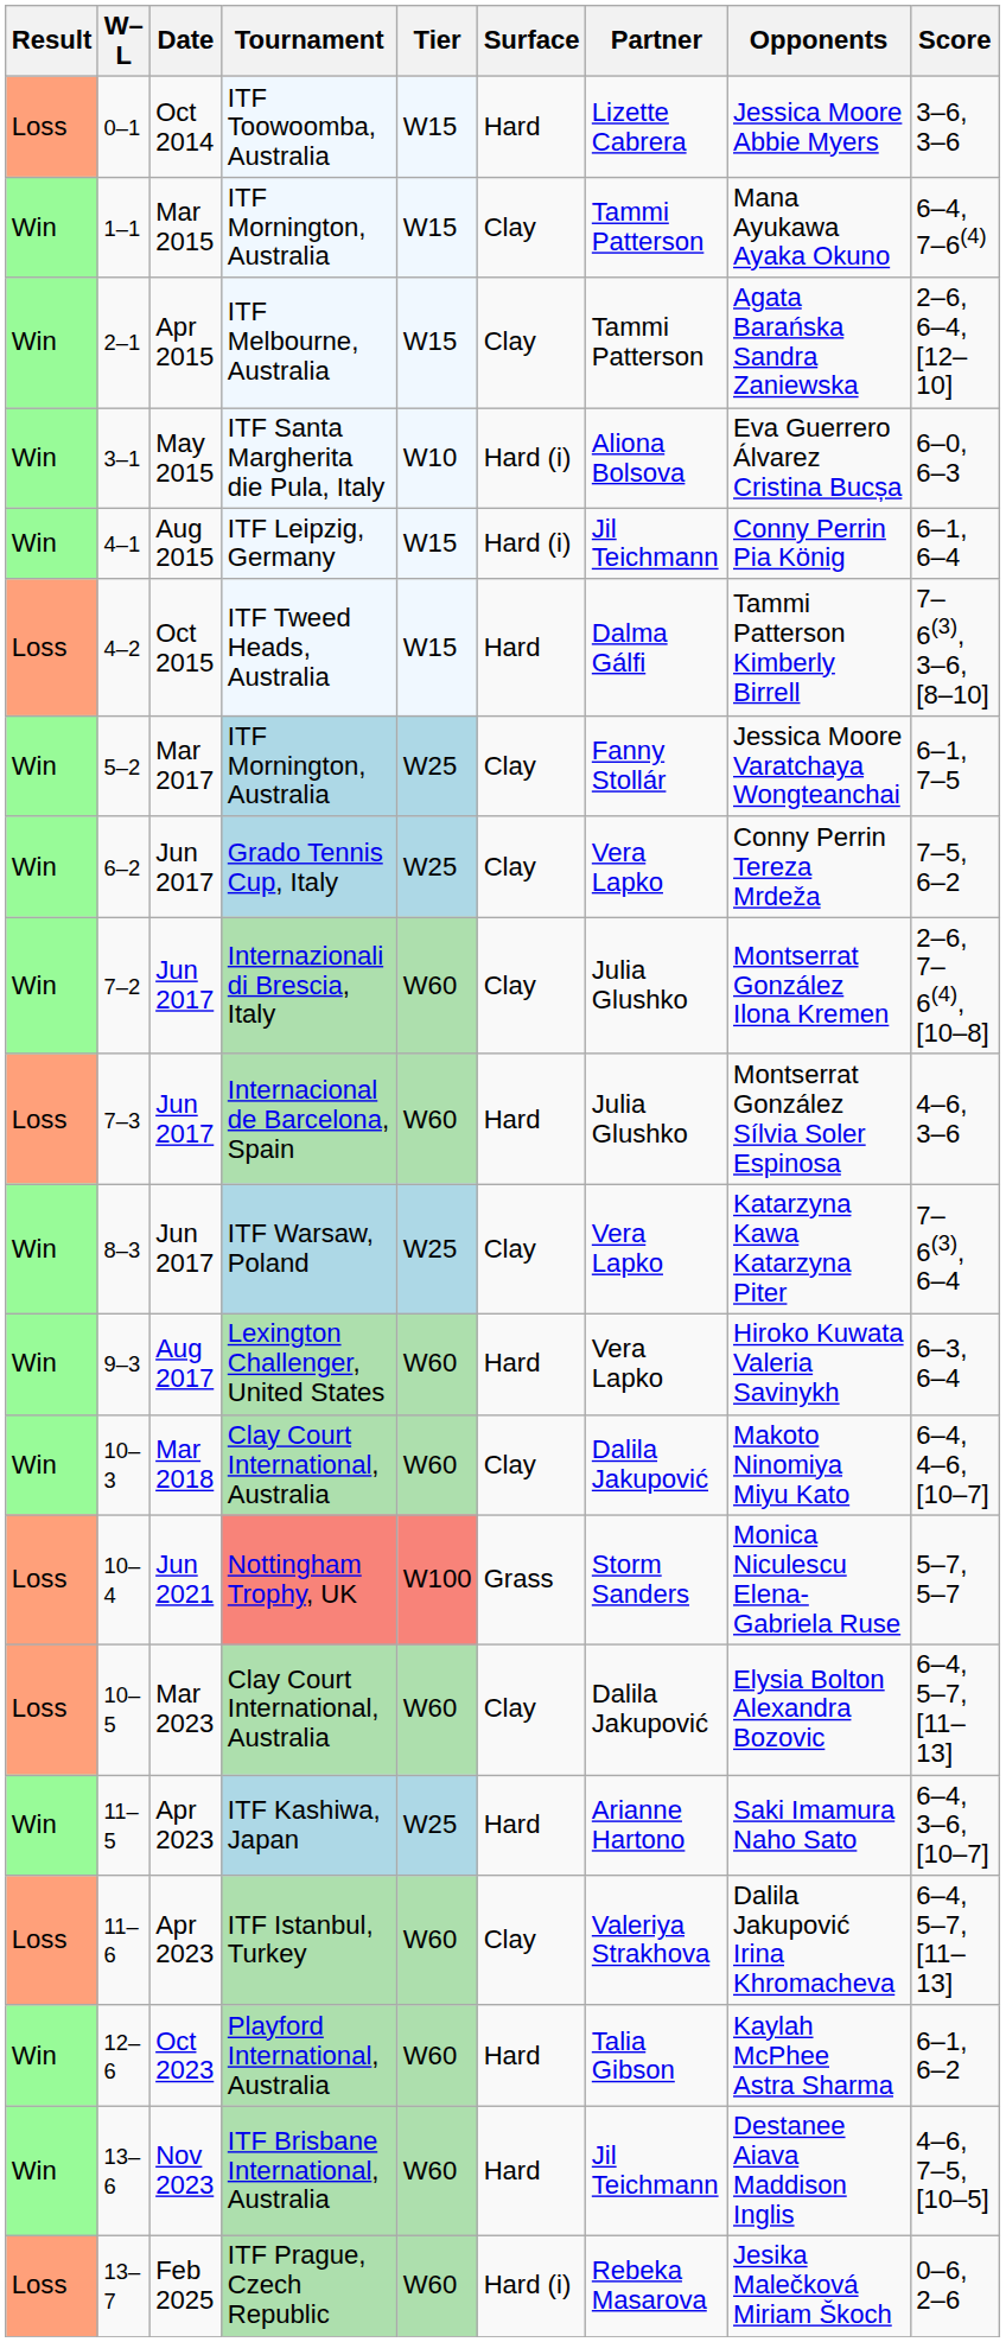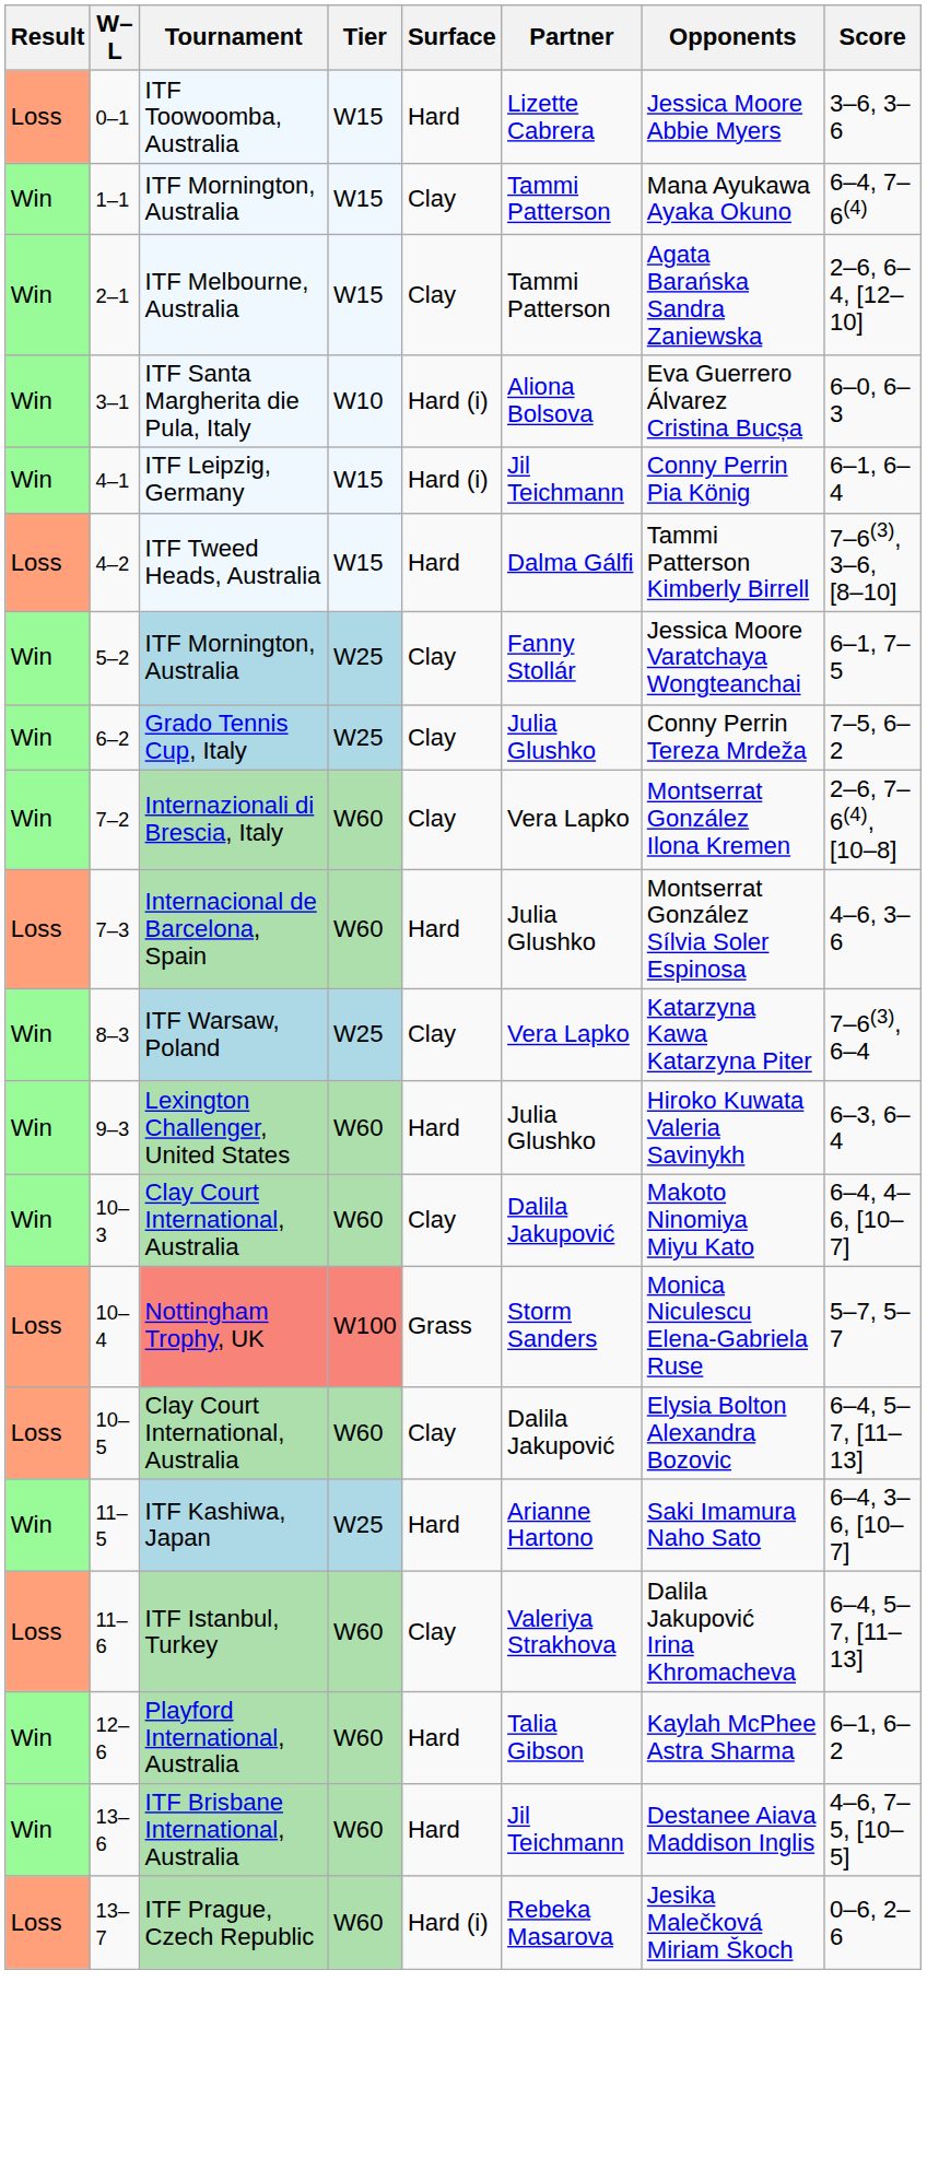 <table class="sortable wikitable nowrap">
 <tr>
 <th>Result</th>
 <th class="unsortable">W–L</th>
-<th>Date</th>
 <th>Tournament</th>
 <th>Tier</th>
 <th>Surface</th>
 <th>Partner</th>
 <th>Opponents</th>
 <th class="unsortable">Score</th>
 </tr>
 <tr>
 <td style="background:#ffa07a;">Loss</td>
 <td><small>0–1</small></td>
-<td>Oct 2014</td>
 <td style="background:#f0f8ff;">ITF Toowoomba, Australia</td>
 <td style="background:#f0f8ff;">W15</td>
 <td>Hard</td>
 <td> <a href='#'>Lizette Cabrera</a></td>
 <td> <a href='#'>Jessica Moore</a> <br>  <a href='#'>Abbie Myers</a></td>
 <td>3–6, 3–6</td>
 </tr>
 <tr>
 <td style="background:#98fb98;">Win</td>
 <td><small>1–1</small></td>
-<td>Mar 2015</td>
 <td style="background:#f0f8ff;">ITF Mornington, Australia</td>
 <td style="background:#f0f8ff;">W15</td>
 <td>Clay</td>
 <td> <a href='#'>Tammi Patterson</a></td>
 <td> Mana Ayukawa <br>  <a href='#'>Ayaka Okuno</a></td>
 <td>6–4, 7–6<sup>(4)</sup></td>
 </tr>
 <tr>
 <td style="background:#98fb98;">Win</td>
 <td><small>2–1</small></td>
-<td>Apr 2015</td>
 <td style="background:#f0f8ff;">ITF Melbourne, Australia</td>
 <td style="background:#f0f8ff;">W15</td>
 <td>Clay</td>
 <td> Tammi Patterson</td>
 <td> <a href='#'>Agata Barańska</a> <br>  <a href='#'>Sandra Zaniewska</a></td>
 <td>2–6, 6–4, [12–10]</td>
 </tr>
 <tr>
 <td style="background:#98fb98;">Win</td>
 <td><small>3–1</small></td>
-<td>May 2015</td>
 <td style="background:#f0f8ff;">ITF Santa Margherita die Pula, Italy</td>
 <td style="background:#f0f8ff;">W10</td>
 <td>Hard (i)</td>
 <td> <a href='#'>Aliona Bolsova</a></td>
 <td> Eva Guerrero Álvarez <br>  <a href='#'>Cristina Bucșa</a></td>
 <td>6–0, 6–3</td>
 </tr>
 <tr>
 <td style="background:#98fb98;">Win</td>
 <td><small>4–1</small></td>
-<td>Aug 2015</td>
 <td style="background:#f0f8ff;">ITF Leipzig, Germany</td>
 <td style="background:#f0f8ff;">W15</td>
 <td>Hard (i)</td>
 <td> <a href='#'>Jil Teichmann</a></td>
 <td> <a href='#'>Conny Perrin</a> <br>  <a href='#'>Pia König</a></td>
 <td>6–1, 6–4</td>
 </tr>
 <tr>
 <td style="background:#ffa07a;">Loss</td>
 <td><small>4–2</small></td>
-<td>Oct 2015</td>
 <td style="background:#f0f8ff;">ITF Tweed Heads, Australia</td>
 <td style="background:#f0f8ff;">W15</td>
 <td>Hard</td>
 <td> <a href='#'>Dalma Gálfi</a></td>
 <td> Tammi Patterson <br>  <a href='#'>Kimberly Birrell</a></td>
 <td>7–6<sup>(3)</sup>, 3–6, [8–10]</td>
 </tr>
 <tr>
 <td style="background:#98fb98;">Win</td>
 <td><small>5–2</small></td>
-<td>Mar 2017</td>
 <td style="background:lightblue;">ITF Mornington, Australia</td>
 <td style="background:lightblue;">W25</td>
 <td>Clay</td>
 <td> <a href='#'>Fanny Stollár</a></td>
 <td> Jessica Moore <br>  <a href='#'>Varatchaya Wongteanchai</a></td>
 <td>6–1, 7–5</td>
 </tr>
 <tr>
 <td style="background:#98fb98;">Win</td>
 <td><small>6–2</small></td>
-<td>Jun 2017</td>
 <td style="background:lightblue;"><a href='#'>Grado Tennis Cup</a>, Italy</td>
 <td style="background:lightblue;">W25</td>
 <td>Clay</td>
-<td> <a href='#'>Vera Lapko</a></td>
+<td> <a href='#'>Julia Glushko</a></td>
 <td> Conny Perrin <br>  <a href='#'>Tereza Mrdeža</a></td>
 <td>7–5, 6–2</td>
 </tr>
 <tr>
 <td style="background:#98fb98;">Win</td>
 <td><small>7–2</small></td>
-<td><a href='#'>Jun 2017</a></td>
 <td style="background:#addfad;"><a href='#'>Internazionali di Brescia</a>, Italy</td>
 <td style="background:#addfad;">W60</td>
 <td>Clay</td>
-<td> Julia Glushko</td>
+<td> Vera Lapko</td>
 <td> <a href='#'>Montserrat González</a> <br>  <a href='#'>Ilona Kremen</a></td>
 <td>2–6, 7–6<sup>(4)</sup>, [10–8]</td>
 </tr>
 <tr>
 <td style="background:#ffa07a;">Loss</td>
 <td><small>7–3</small></td>
-<td><a href='#'>Jun 2017</a></td>
 <td style="background:#addfad;"><a href='#'>Internacional de Barcelona</a>, Spain</td>
 <td style="background:#addfad;">W60</td>
 <td>Hard</td>
 <td> Julia Glushko</td>
 <td> Montserrat González <br>  <a href='#'>Sílvia Soler Espinosa</a></td>
 <td>4–6, 3–6</td>
 </tr>
 <tr>
 <td style="background:#98fb98;">Win</td>
 <td><small>8–3</small></td>
-<td>Jun 2017</td>
 <td style="background:lightblue;">ITF Warsaw, Poland</td>
 <td style="background:lightblue;">W25</td>
 <td>Clay</td>
 <td> <a href='#'>Vera Lapko</a></td>
 <td> <a href='#'>Katarzyna Kawa</a> <br>  <a href='#'>Katarzyna Piter</a></td>
 <td>7–6<sup>(3)</sup>, 6–4</td>
 </tr>
 <tr>
 <td style="background:#98fb98;">Win</td>
 <td><small>9–3</small></td>
-<td><a href='#'>Aug 2017</a></td>
 <td style="background:#addfad;"><a href='#'>Lexington Challenger</a>, United States</td>
 <td style="background:#addfad;">W60</td>
 <td>Hard</td>
-<td> Vera Lapko</td>
+<td> Julia Glushko</td>
 <td> <a href='#'>Hiroko Kuwata</a> <br>  <a href='#'>Valeria Savinykh</a></td>
 <td>6–3, 6–4</td>
 </tr>
 <tr>
 <td style="background:#98fb98;">Win</td>
 <td><small>10–3</small></td>
-<td><a href='#'>Mar 2018</a></td>
 <td style="background:#addfad;"><a href='#'>Clay Court International</a>, Australia</td>
 <td style="background:#addfad;">W60</td>
 <td>Clay</td>
 <td> <a href='#'>Dalila Jakupović</a></td>
 <td> <a href='#'>Makoto Ninomiya</a> <br>  <a href='#'>Miyu Kato</a></td>
 <td>6–4, 4–6, [10–7]</td>
 </tr>
 <tr>
 <td style="background:#ffa07a;">Loss</td>
 <td><small>10–4</small></td>
-<td><a href='#'>Jun 2021</a></td>
 <td style="background:#f88379;"><a href='#'>Nottingham Trophy</a>, UK</td>
 <td style="background:#f88379;">W100</td>
 <td>Grass</td>
 <td> <a href='#'>Storm Sanders</a></td>
 <td> <a href='#'>Monica Niculescu</a> <br>  <a href='#'>Elena-Gabriela Ruse</a></td>
 <td>5–7, 5–7</td>
 </tr>
 <tr>
 <td style="background:#ffa07a;">Loss</td>
 <td><small>10–5</small></td>
-<td>Mar 2023</td>
 <td style="background:#addfad;">Clay Court International, Australia</td>
 <td style="background:#addfad;">W60</td>
 <td>Clay</td>
 <td> Dalila Jakupović</td>
 <td> <a href='#'>Elysia Bolton</a> <br>  <a href='#'>Alexandra Bozovic</a></td>
 <td>6–4, 5–7, [11–13]</td>
 </tr>
 <tr>
 <td style="background:#98fb98;">Win</td>
 <td><small>11–5</small></td>
-<td>Apr 2023</td>
 <td style="background:lightblue;">ITF Kashiwa, Japan</td>
 <td style="background:lightblue;">W25</td>
 <td>Hard</td>
 <td> <a href='#'>Arianne Hartono</a></td>
 <td> <a href='#'>Saki Imamura</a> <br>  <a href='#'>Naho Sato</a></td>
 <td>6–4, 3–6, [10–7]</td>
 </tr>
 <tr>
 <td style="background:#ffa07a;">Loss</td>
 <td><small>11–6</small></td>
-<td>Apr 2023</td>
 <td style="background:#addfad;">ITF Istanbul, Turkey</td>
 <td style="background:#addfad;">W60</td>
 <td>Clay</td>
 <td> <a href='#'>Valeriya Strakhova</a></td>
 <td> Dalila Jakupović <br>  <a href='#'>Irina Khromacheva</a></td>
 <td>6–4, 5–7, [11–13]</td>
 </tr>
 <tr>
 <td style="background:#98fb98;">Win</td>
 <td><small>12–6</small></td>
-<td><a href='#'>Oct 2023</a></td>
 <td style="background:#addfad;"><a href='#'>Playford International</a>, Australia</td>
 <td style="background:#addfad;">W60</td>
 <td>Hard</td>
 <td> <a href='#'>Talia Gibson</a></td>
 <td> <a href='#'>Kaylah McPhee</a> <br>  <a href='#'>Astra Sharma</a></td>
 <td>6–1, 6–2</td>
 </tr>
 <tr>
 <td style="background:#98fb98;">Win</td>
 <td><small>13–6</small></td>
-<td><a href='#'>Nov 2023</a></td>
 <td style="background:#addfad;"><a href='#'>ITF Brisbane International</a>, Australia</td>
 <td style="background:#addfad;">W60</td>
 <td>Hard</td>
 <td> <a href='#'>Jil Teichmann</a></td>
 <td> <a href='#'>Destanee Aiava</a> <br>  <a href='#'>Maddison Inglis</a></td>
 <td>4–6, 7–5, [10–5]</td>
 </tr>
 <tr>
 <td style="background:#ffa07a;">Loss</td>
 <td><small>13–7</small></td>
-<td>Feb 2025</td>
 <td style="background:#addfad;">ITF Prague, Czech Republic</td>
 <td style="background:#addfad;">W60</td>
 <td>Hard (i)</td>
 <td> <a href='#'>Rebeka Masarova</a></td>
 <td> <a href='#'>Jesika Malečková</a> <br>  <a href='#'>Miriam Škoch</a></td>
 <td>0–6, 2–6</td>
 </tr>
 </table>
